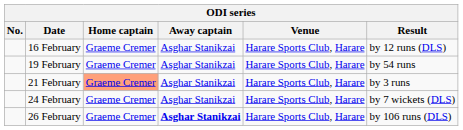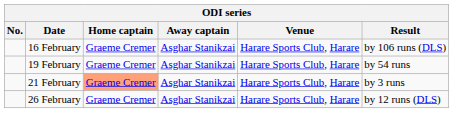 <table class="wikitable">
 <tr>
 <th colspan="6">ODI series</th>
 </tr>
 <tr>
 <th>No.</th>
 <th>Date</th>
 <th>Home captain</th>
 <th>Away captain</th>
 <th>Venue</th>
 <th>Result</th>
 </tr>
 <tr>
 <td></td>
 <td>16 February</td>
 <td><a href='#'>Graeme Cremer</a></td>
 <td><a href='#'>Asghar Stanikzai</a></td>
 <td><a href='#'>Harare Sports Club</a>, <a href='#'>Harare</a></td>
-<td> by 12 runs (<a href='#'>DLS</a>)</td>
+<td> by 106 runs (<a href='#'>DLS</a>)</td>
 </tr>
 <tr>
 <td></td>
 <td>19 February</td>
 <td><a href='#'>Graeme Cremer</a></td>
 <td><a href='#'>Asghar Stanikzai</a></td>
 <td><a href='#'>Harare Sports Club</a>, <a href='#'>Harare</a></td>
 <td> by 54 runs</td>
 </tr>
 <tr>
 <td></td>
 <td>21 February</td>
 <td style="background: lightsalmon;"><a href='#'>Graeme Cremer</a></td>
 <td><a href='#'>Asghar Stanikzai</a></td>
 <td><a href='#'>Harare Sports Club</a>, <a href='#'>Harare</a></td>
 <td> by 3 runs</td>
 </tr>
 <tr>
 <td></td>
-<td>24 February</td>
+<td>26 February</td>
 <td><a href='#'>Graeme Cremer</a></td>
 <td><a href='#'>Asghar Stanikzai</a></td>
 <td><a href='#'>Harare Sports Club</a>, <a href='#'>Harare</a></td>
-<td> by 7 wickets (<a href='#'>DLS</a>)</td>
-</tr>
-<tr>
-<td></td>
-<td>26 February</td>
-<td><a href='#'>Graeme Cremer</a></td>
-<td><strong><a href='#'>Asghar Stanikzai</a></strong></td>
-<td><a href='#'>Harare Sports Club</a>, <a href='#'>Harare</a></td>
-<td> by 106 runs (<a href='#'>DLS</a>)</td>
+<td> by 12 runs (<a href='#'>DLS</a>)</td>
 </tr>
 </table>
